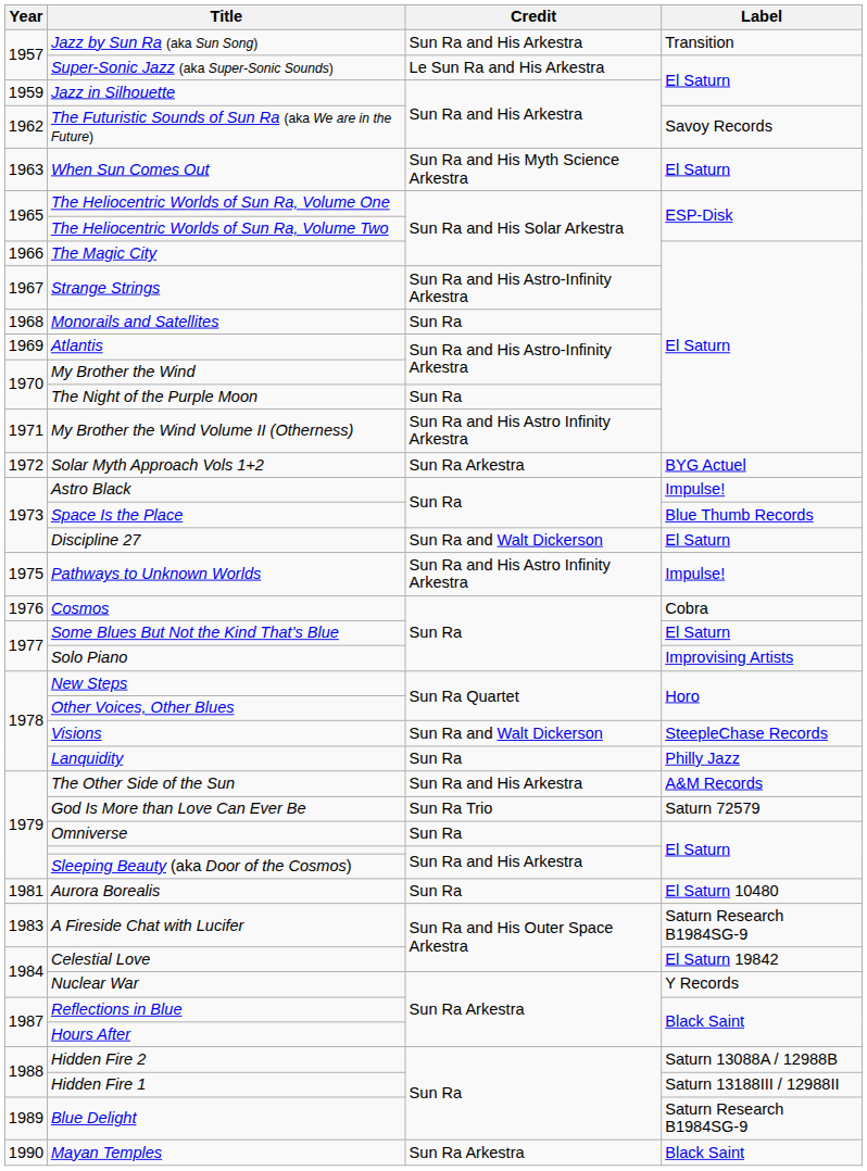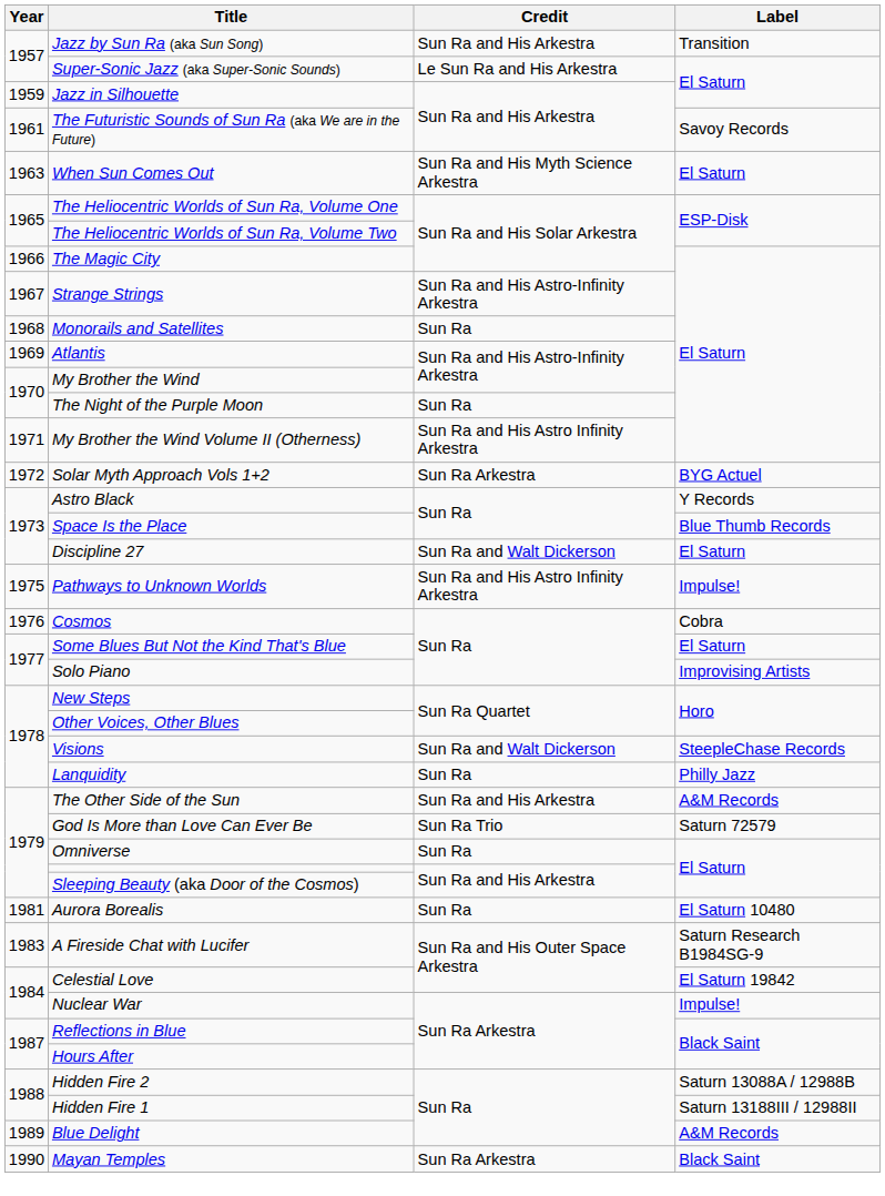 <table class="wikitable">
 <tr>
 <th>Year</th>
 <th>Title</th>
 <th>Credit</th>
 <th>Label</th>
 </tr>
 <tr>
 <td rowspan="2">1957</td>
 <td><em><a href='#'>Jazz by Sun Ra</a></em> <small>(aka <em>Sun Song</em>)</small></td>
 <td>Sun Ra and His Arkestra</td>
 <td>Transition</td>
 </tr>
 <tr>
 <td><em><a href='#'>Super-Sonic Jazz</a></em> <small>(aka <em>Super-Sonic Sounds</em>)</small></td>
 <td>Le Sun Ra and His Arkestra</td>
 <td rowspan="2"><a href='#'>El Saturn</a></td>
 </tr>
 <tr>
 <td>1959</td>
 <td><em><a href='#'>Jazz in Silhouette</a></em></td>
 <td rowspan="2">Sun Ra and His Arkestra</td>
 </tr>
 <tr>
-<td>1962</td>
+<td>1961</td>
 <td><em><a href='#'>The Futuristic Sounds of Sun Ra</a></em> <small>(aka <em>We are in the Future</em>)</small></td>
 <td>Savoy Records</td>
 </tr>
 <tr>
 <td>1963</td>
 <td><em><a href='#'>When Sun Comes Out</a></em></td>
 <td>Sun Ra and His Myth Science Arkestra</td>
 <td><a href='#'>El Saturn</a></td>
 </tr>
 <tr>
 <td rowspan="2">1965</td>
 <td><em><a href='#'>The Heliocentric Worlds of Sun Ra, Volume One</a></em></td>
 <td rowspan="3">Sun Ra and His Solar Arkestra</td>
 <td rowspan="2"><a href='#'>ESP-Disk</a></td>
 </tr>
 <tr>
 <td><em><a href='#'>The Heliocentric Worlds of Sun Ra, Volume Two</a></em></td>
 </tr>
 <tr>
 <td>1966</td>
 <td><em><a href='#'>The Magic City</a></em></td>
 <td rowspan="7"><a href='#'>El Saturn</a></td>
 </tr>
 <tr>
 <td>1967</td>
 <td><em><a href='#'>Strange Strings</a></em></td>
 <td>Sun Ra and His Astro-Infinity Arkestra</td>
 </tr>
 <tr>
 <td>1968</td>
 <td><em><a href='#'>Monorails and Satellites</a></em></td>
 <td>Sun Ra</td>
 </tr>
 <tr>
 <td>1969</td>
 <td><em><a href='#'>Atlantis</a></em></td>
 <td rowspan="2">Sun Ra and His Astro-Infinity Arkestra</td>
 </tr>
 <tr>
 <td rowspan="2">1970</td>
 <td><em>My Brother the Wind</em></td>
 </tr>
 <tr>
 <td><em>The Night of the Purple Moon</em></td>
 <td>Sun Ra</td>
 </tr>
 <tr>
 <td>1971</td>
 <td><em>My Brother the Wind Volume II (Otherness)</em></td>
 <td>Sun Ra and His Astro Infinity Arkestra</td>
 </tr>
 <tr>
 <td>1972</td>
 <td><em>Solar Myth Approach Vols 1+2</em></td>
 <td>Sun Ra Arkestra</td>
 <td><a href='#'>BYG Actuel</a></td>
 </tr>
 <tr>
 <td rowspan="3">1973</td>
 <td><em>Astro Black</em></td>
 <td rowspan="2">Sun Ra</td>
-<td><a href='#'>Impulse!</a></td>
+<td>Y Records</td>
 </tr>
 <tr>
 <td><em><a href='#'>Space Is the Place</a></em></td>
 <td><a href='#'>Blue Thumb Records</a></td>
 </tr>
 <tr>
 <td><em>Discipline 27</em></td>
 <td>Sun Ra and <a href='#'>Walt Dickerson</a></td>
 <td><a href='#'>El Saturn</a></td>
 </tr>
 <tr>
 <td>1975</td>
 <td><em><a href='#'>Pathways to Unknown Worlds</a></em></td>
 <td>Sun Ra and His Astro Infinity Arkestra</td>
 <td><a href='#'>Impulse!</a></td>
 </tr>
 <tr>
 <td>1976</td>
 <td><em><a href='#'>Cosmos</a></em></td>
 <td rowspan="3">Sun Ra</td>
 <td>Cobra</td>
 </tr>
 <tr>
 <td rowspan="2">1977</td>
 <td><em><a href='#'>Some Blues But Not the Kind That's Blue</a></em></td>
 <td><a href='#'>El Saturn</a></td>
 </tr>
 <tr>
 <td><em>Solo Piano</em></td>
 <td><a href='#'>Improvising Artists</a></td>
 </tr>
 <tr>
 <td rowspan="4">1978</td>
 <td><em><a href='#'>New Steps</a></em></td>
 <td rowspan="2">Sun Ra Quartet</td>
 <td rowspan="2"><a href='#'>Horo</a></td>
 </tr>
 <tr>
 <td><em><a href='#'>Other Voices, Other Blues</a></em></td>
 </tr>
 <tr>
 <td><em><a href='#'>Visions</a></em></td>
 <td>Sun Ra and <a href='#'>Walt Dickerson</a></td>
 <td><a href='#'>SteepleChase Records</a></td>
 </tr>
 <tr>
 <td><em><a href='#'>Lanquidity</a></em></td>
 <td>Sun Ra</td>
 <td><a href='#'>Philly Jazz</a></td>
 </tr>
 <tr>
 <td rowspan="5">1979</td>
 <td><em>The Other Side of the Sun</em></td>
 <td>Sun Ra and His Arkestra</td>
 <td><a href='#'>A&M Records</a></td>
 </tr>
 <tr>
 <td><em>God Is More than Love Can Ever Be</em></td>
 <td>Sun Ra Trio</td>
 <td>Saturn 72579</td>
 </tr>
 <tr>
 <td><em>Omniverse</em></td>
 <td>Sun Ra</td>
 <td rowspan="3"><a href='#'>El Saturn</a></td>
 </tr>
 <tr>
 <td></td>
 <td rowspan="2">Sun Ra and His Arkestra</td>
 </tr>
 <tr>
 <td><em><a href='#'>Sleeping Beauty</a></em> (aka <em>Door of the Cosmos</em>)</td>
 </tr>
 <tr>
 <td>1981</td>
 <td><em>Aurora Borealis</em></td>
 <td>Sun Ra</td>
 <td><a href='#'>El Saturn</a> 10480</td>
 </tr>
 <tr>
 <td>1983</td>
 <td><em>A Fireside Chat with Lucifer</em></td>
 <td rowspan="2">Sun Ra and His Outer Space Arkestra</td>
 <td>Saturn Research B1984SG-9</td>
 </tr>
 <tr>
 <td rowspan="2">1984</td>
 <td><em>Celestial Love</em></td>
 <td><a href='#'>El Saturn</a> 19842</td>
 </tr>
 <tr>
 <td><em>Nuclear War</em></td>
 <td rowspan="3">Sun Ra Arkestra</td>
-<td>Y Records</td>
+<td><a href='#'>Impulse!</a></td>
 </tr>
 <tr>
 <td rowspan="2">1987</td>
 <td><em><a href='#'>Reflections in Blue</a></em></td>
 <td rowspan="2"><a href='#'>Black Saint</a></td>
 </tr>
 <tr>
 <td><em><a href='#'>Hours After</a></em></td>
 </tr>
 <tr>
 <td rowspan="2">1988</td>
 <td><em>Hidden Fire 2</em></td>
 <td rowspan="3">Sun Ra</td>
 <td>Saturn 13088A / 12988B</td>
 </tr>
 <tr>
 <td><em>Hidden Fire 1</em></td>
 <td>Saturn 13188III / 12988II</td>
 </tr>
 <tr>
 <td>1989</td>
 <td><em><a href='#'>Blue Delight</a></em></td>
-<td>Saturn Research B1984SG-9</td>
+<td><a href='#'>A&M Records</a></td>
 </tr>
 <tr>
 <td>1990</td>
 <td><em><a href='#'>Mayan Temples</a></em></td>
 <td>Sun Ra Arkestra</td>
 <td><a href='#'>Black Saint</a></td>
 </tr>
 </table>
